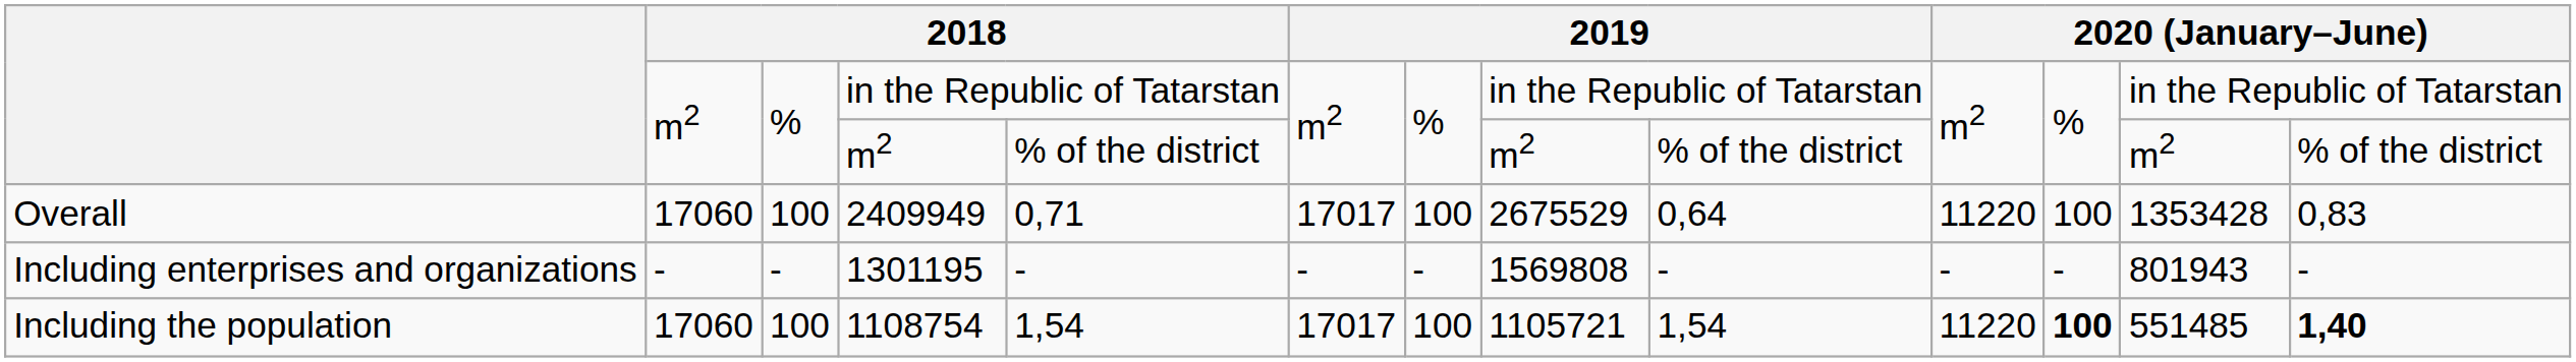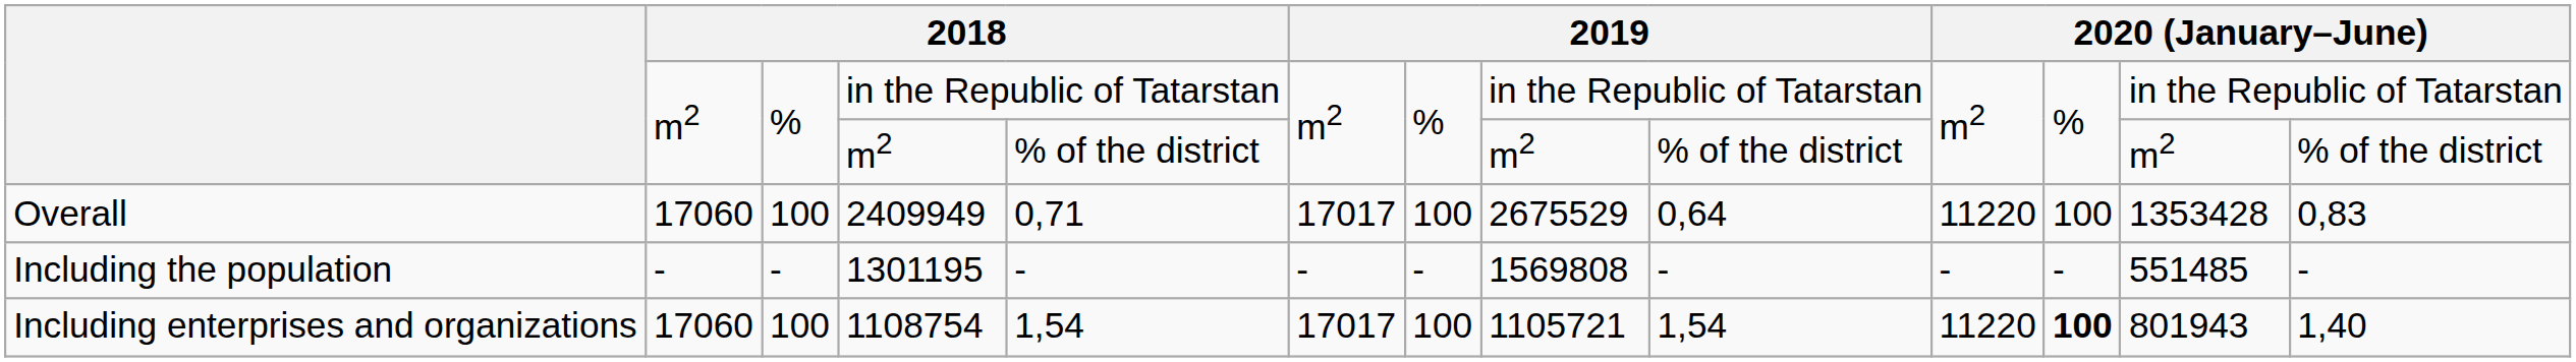 <table class="wikitable">
 <tr>
 <th rowspan="3"></th>
 <th colspan="4">2018</th>
 <th colspan="4">2019</th>
 <th colspan="4">2020 (January–June)</th>
 </tr>
 <tr>
 <td rowspan="2">m<sup>2</sup></td>
 <td rowspan="2">%</td>
 <td colspan="2">in the Republic of Tatarstan</td>
 <td rowspan="2">m<sup>2</sup></td>
 <td rowspan="2">%</td>
 <td colspan="2">in the Republic of Tatarstan</td>
 <td rowspan="2">m<sup>2</sup></td>
 <td rowspan="2">%</td>
 <td colspan="2">in the Republic of Tatarstan</td>
 </tr>
 <tr>
 <td>m<sup>2</sup></td>
 <td>% of the district</td>
 <td>m<sup>2</sup></td>
 <td>% of the district</td>
 <td>m<sup>2</sup></td>
 <td>% of the district</td>
 </tr>
 <tr>
 <td>Overall</td>
 <td>17060</td>
 <td>100</td>
 <td>2409949</td>
 <td>0,71</td>
 <td>17017</td>
 <td>100</td>
 <td>2675529</td>
 <td>0,64</td>
 <td>11220</td>
 <td>100</td>
 <td>1353428</td>
 <td>0,83</td>
 </tr>
 <tr>
-<td>Including enterprises and organizations</td>
+<td>Including the population</td>
 <td>-</td>
 <td>-</td>
 <td>1301195</td>
 <td>-</td>
 <td>-</td>
 <td>-</td>
 <td>1569808</td>
 <td>-</td>
 <td>-</td>
 <td>-</td>
-<td>801943</td>
+<td>551485</td>
 <td>-</td>
 </tr>
 <tr>
-<td>Including the population</td>
+<td>Including enterprises and organizations</td>
 <td>17060</td>
 <td>100</td>
 <td>1108754</td>
 <td>1,54</td>
 <td>17017</td>
 <td>100</td>
 <td>1105721</td>
 <td>1,54</td>
 <td>11220</td>
 <td><strong>100</strong></td>
-<td>551485</td>
-<td><strong>1,40</strong></td>
+<td>801943</td>
+<td>1,40</td>
 </tr>
 </table>
